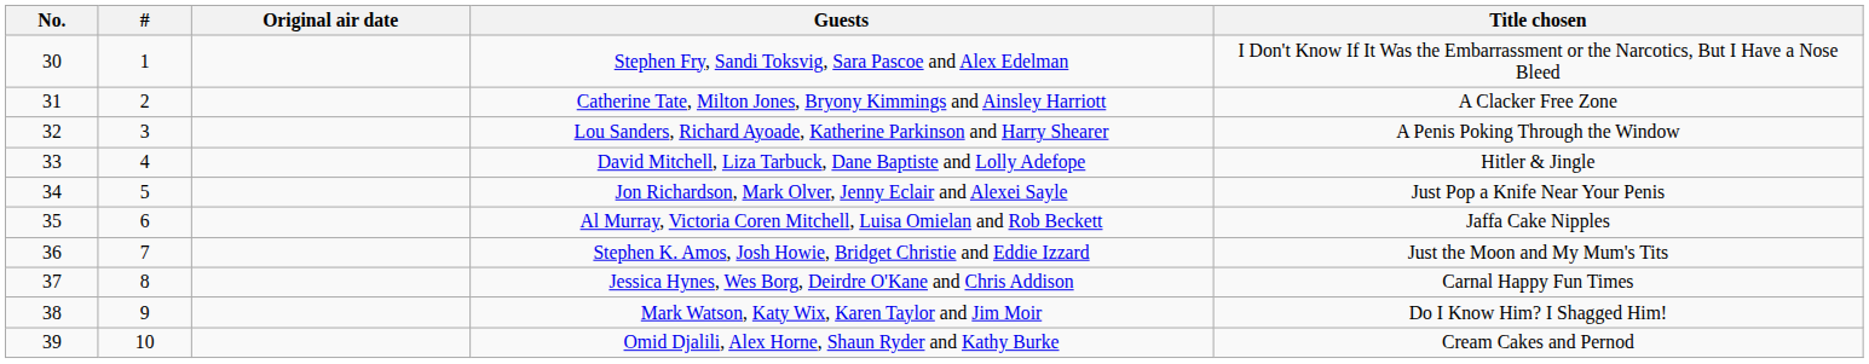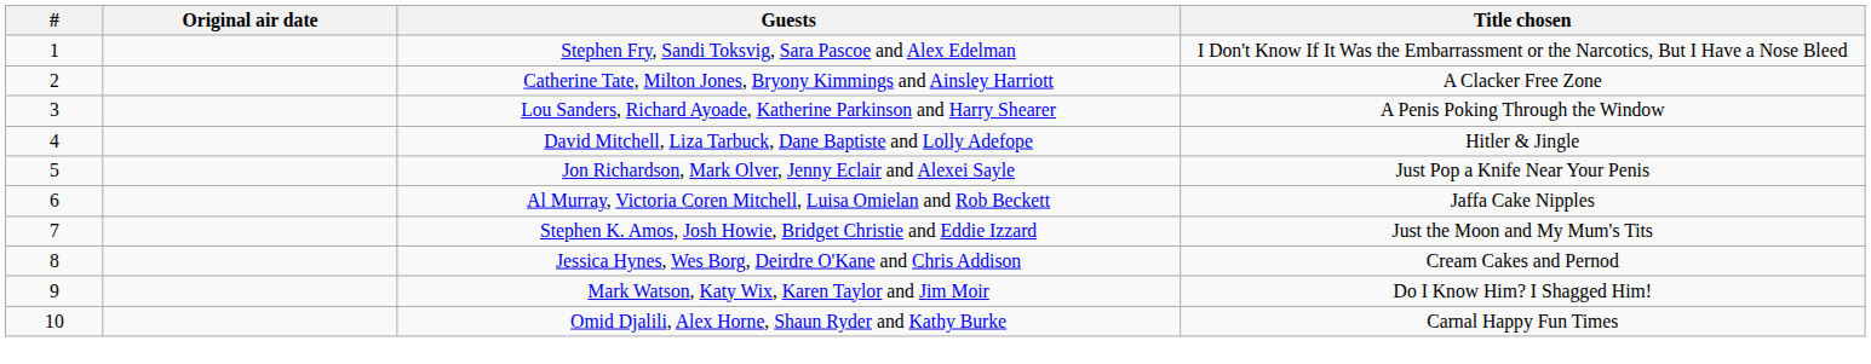 <table class="wikitable" style="text-align:center;">
 <tr>
-<th style="width:5%;">No.</th>
 <th style="width:5%;">#</th>
 <th style="width:15%;">Original air date</th>
 <th style="width:40%;">Guests</th>
 <th style="width:35%;">Title chosen</th>
 </tr>
 <tr>
-<td>30</td>
 <td>1</td>
 <td></td>
 <td><a href='#'>Stephen Fry</a>, <a href='#'>Sandi Toksvig</a>, <a href='#'>Sara Pascoe</a> and <a href='#'>Alex Edelman</a></td>
 <td>I Don't Know If It Was the Embarrassment or the Narcotics, But I Have a Nose Bleed</td>
 </tr>
 <tr>
-<td>31</td>
 <td>2</td>
 <td></td>
 <td><a href='#'>Catherine Tate</a>, <a href='#'>Milton Jones</a>, <a href='#'>Bryony Kimmings</a> and <a href='#'>Ainsley Harriott</a></td>
 <td>A Clacker Free Zone</td>
 </tr>
 <tr>
-<td>32</td>
 <td>3</td>
 <td></td>
 <td><a href='#'>Lou Sanders</a>, <a href='#'>Richard Ayoade</a>, <a href='#'>Katherine Parkinson</a> and <a href='#'>Harry Shearer</a></td>
 <td>A Penis Poking Through the Window</td>
 </tr>
 <tr>
-<td>33</td>
 <td>4</td>
 <td></td>
 <td><a href='#'>David Mitchell</a>, <a href='#'>Liza Tarbuck</a>, <a href='#'>Dane Baptiste</a> and <a href='#'>Lolly Adefope</a></td>
 <td>Hitler & Jingle</td>
 </tr>
 <tr>
-<td>34</td>
 <td>5</td>
 <td></td>
 <td><a href='#'>Jon Richardson</a>, <a href='#'>Mark Olver</a>, <a href='#'>Jenny Eclair</a> and <a href='#'>Alexei Sayle</a></td>
 <td>Just Pop a Knife Near Your Penis</td>
 </tr>
 <tr>
-<td>35</td>
 <td>6</td>
 <td></td>
 <td><a href='#'>Al Murray</a>, <a href='#'>Victoria Coren Mitchell</a>, <a href='#'>Luisa Omielan</a> and <a href='#'>Rob Beckett</a></td>
 <td>Jaffa Cake Nipples</td>
 </tr>
 <tr>
-<td>36</td>
 <td>7</td>
 <td></td>
 <td><a href='#'>Stephen K. Amos</a>, <a href='#'>Josh Howie</a>, <a href='#'>Bridget Christie</a> and <a href='#'>Eddie Izzard</a></td>
 <td>Just the Moon and My Mum's Tits</td>
 </tr>
 <tr>
-<td>37</td>
 <td>8</td>
 <td></td>
 <td><a href='#'>Jessica Hynes</a>, <a href='#'>Wes Borg</a>, <a href='#'>Deirdre O'Kane</a> and <a href='#'>Chris Addison</a></td>
-<td>Carnal Happy Fun Times</td>
+<td>Cream Cakes and Pernod</td>
 </tr>
 <tr>
-<td>38</td>
 <td>9</td>
 <td></td>
 <td><a href='#'>Mark Watson</a>, <a href='#'>Katy Wix</a>, <a href='#'>Karen Taylor</a> and <a href='#'>Jim Moir</a></td>
 <td>Do I Know Him? I Shagged Him!</td>
 </tr>
 <tr>
-<td>39</td>
 <td>10</td>
 <td></td>
 <td><a href='#'>Omid Djalili</a>, <a href='#'>Alex Horne</a>, <a href='#'>Shaun Ryder</a> and <a href='#'>Kathy Burke</a></td>
-<td>Cream Cakes and Pernod</td>
+<td>Carnal Happy Fun Times</td>
 </tr>
 </table>
